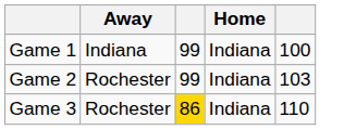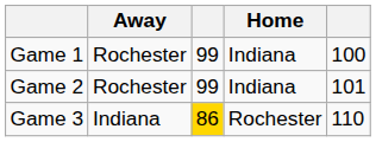 <table class="wikitable">
 <tr>
 <th></th>
 <th>Away</th>
 <th></th>
 <th>Home</th>
 <th></th>
 </tr>
 <tr>
 <td>Game 1</td>
-<td>Indiana</td>
+<td>Rochester</td>
 <td>99</td>
 <td>Indiana</td>
 <td>100</td>
 </tr>
 <tr>
 <td>Game 2</td>
 <td>Rochester</td>
 <td>99</td>
 <td>Indiana</td>
-<td>103</td>
+<td>101</td>
 </tr>
 <tr>
 <td>Game 3</td>
+<td>Indiana</td>
+<td style="background: gold;">86</td>
 <td>Rochester</td>
-<td style="background: gold;">86</td>
-<td>Indiana</td>
 <td>110</td>
 </tr>
 </table>
